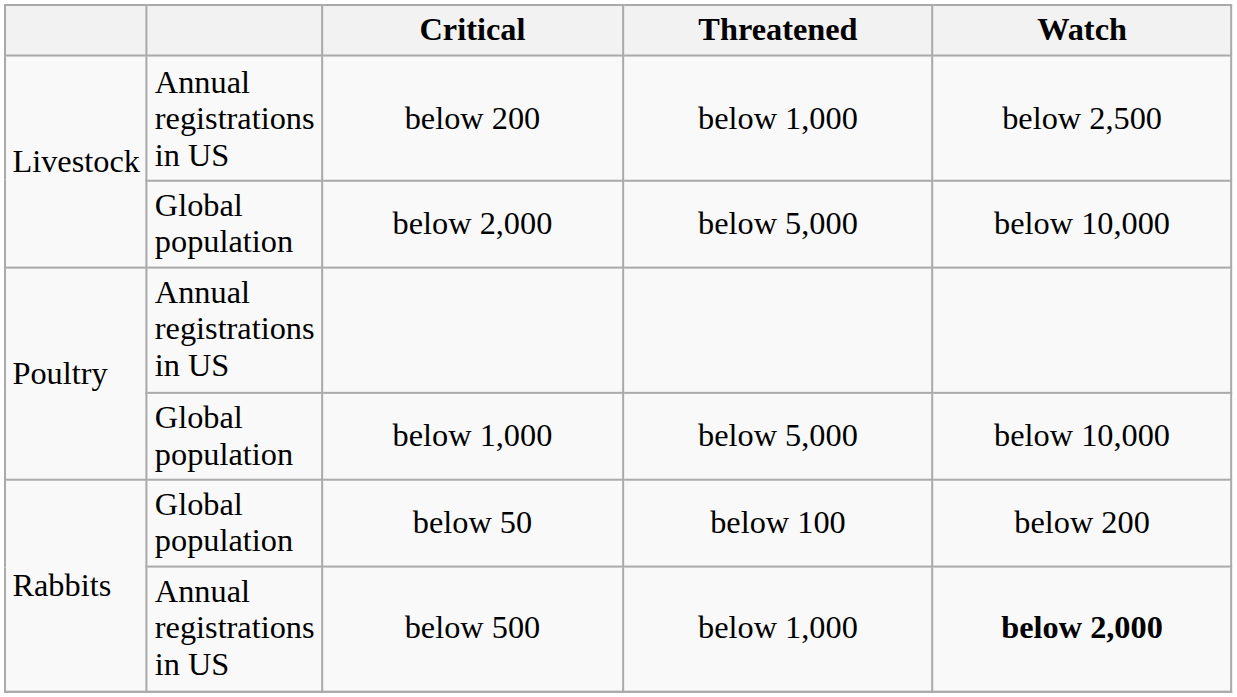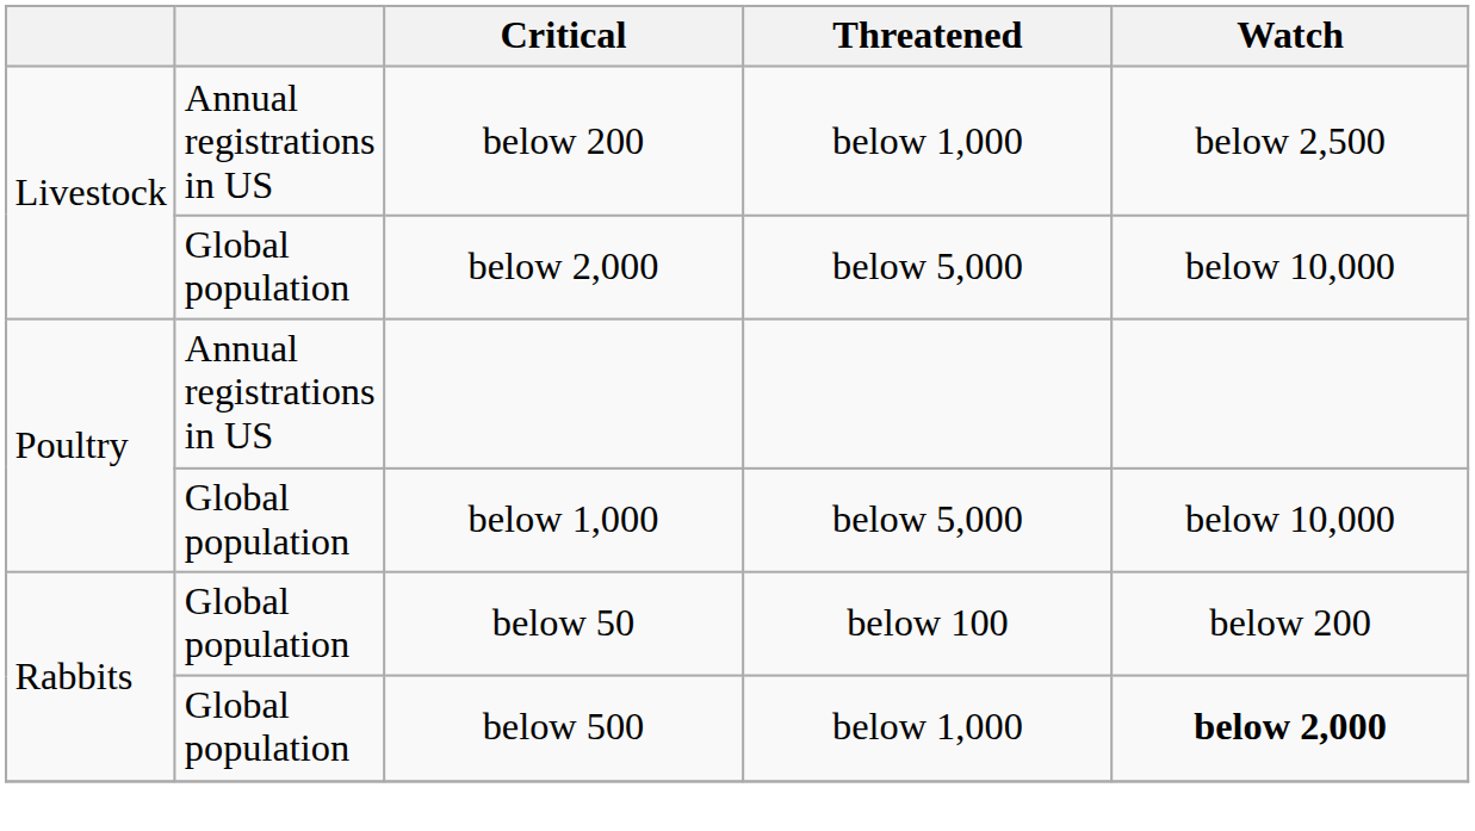 <table class="wikitable">
 <tr>
 <th></th>
 <th></th>
 <th width= 160em>Critical</th>
 <th width= 160em>Threatened</th>
 <th width= 160em>Watch</th>
 </tr>
 <tr>
 <td rowspan=2>Livestock</td>
 <td>Annual registrations in US</td>
 <td style="text-align:center;">below 200</td>
 <td style="text-align:center;">below 1,000</td>
 <td style="text-align:center;">below 2,500</td>
 </tr>
 <tr>
 <td>Global population</td>
 <td style="text-align:center;">below 2,000</td>
 <td style="text-align:center;">below 5,000</td>
 <td style="text-align:center;">below 10,000</td>
 </tr>
 <tr>
 <td rowspan=2>Poultry</td>
 <td>Annual registrations in US</td>
 <td style="text-align:center;"></td>
 <td style="text-align:center;"></td>
 <td style="text-align:center;"></td>
 </tr>
 <tr>
 <td>Global population</td>
 <td style="text-align:center;">below 1,000</td>
 <td style="text-align:center;">below 5,000</td>
 <td style="text-align:center;">below 10,000</td>
 </tr>
 <tr>
 <td rowspan=2>Rabbits</td>
 <td>Global population</td>
 <td style="text-align:center;">below 50</td>
 <td style="text-align:center;">below 100</td>
 <td style="text-align:center;">below 200</td>
 </tr>
 <tr>
-<td>Annual registrations in US</td>
+<td>Global population</td>
 <td style="text-align:center;">below 500</td>
 <td style="text-align:center;">below 1,000</td>
 <td style="text-align:center;"><strong>below 2,000</strong></td>
 </tr>
 <tr>
 </tr>
 </table>
